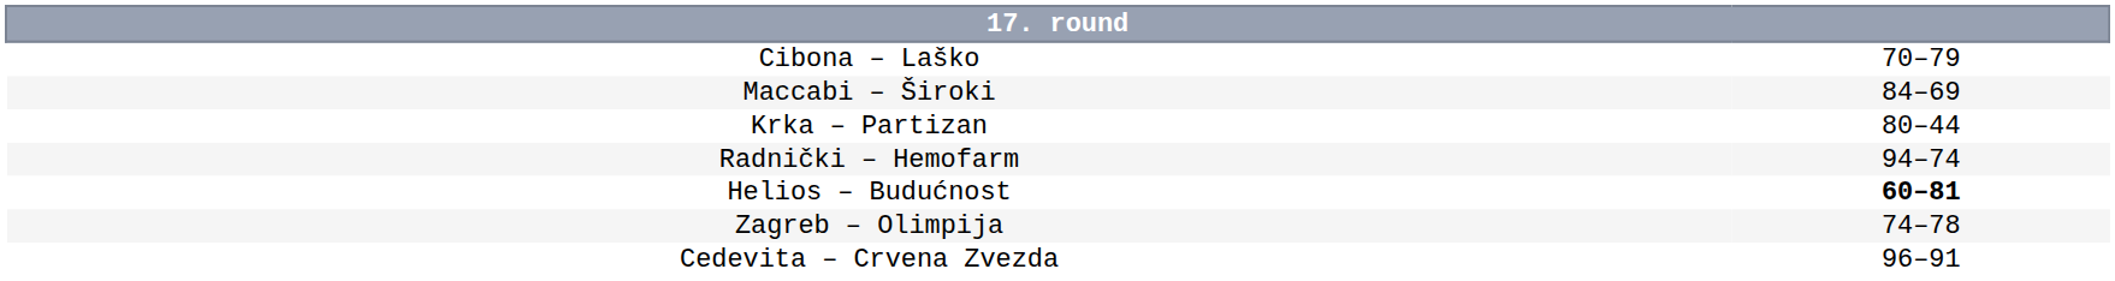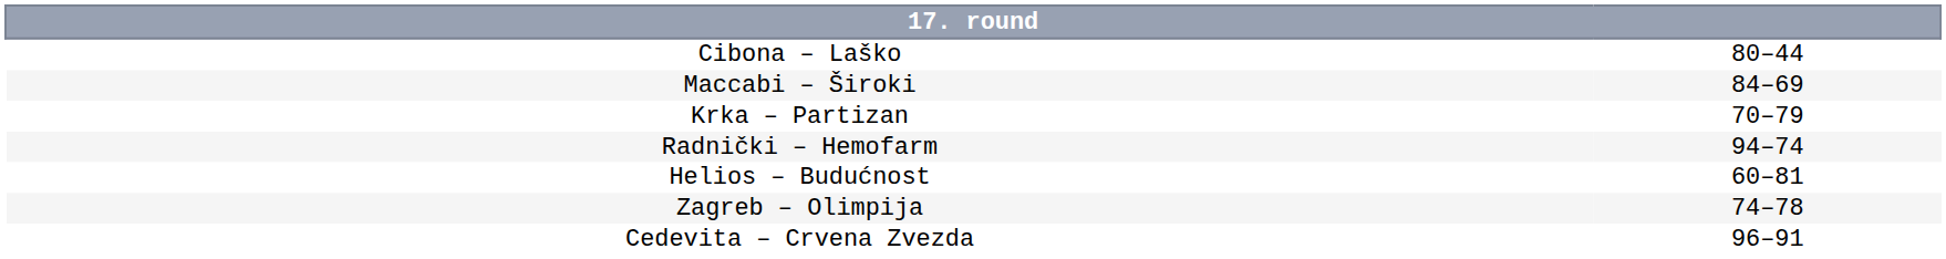 <table border=0 cellspacing=0 cellpadding=1em style="font-size: 85%; border-collapse: collapse;" width=100%>
 <tr>
 <td colspan=5 bgcolor=#98A1B2 style="border:1px solid #7A8392; text-align:center; color:#FFFFFF;"><strong>17. round</strong></td>
 </tr>
 <tr style="text-align:center; background:#FFFFFF">
 <td>Cibona – Laško</td>
-<td>70–79</td>
+<td>80–44</td>
 </tr>
 <tr align=center bgcolor=#f5f5f5>
 <td>Maccabi – Široki</td>
 <td>84–69</td>
 </tr>
 <tr style="text-align:center; background:#FFFFFF">
 <td>Krka – Partizan</td>
-<td>80–44</td>
+<td>70–79</td>
 </tr>
 <tr align=center bgcolor=#f5f5f5>
 <td>Radnički – Hemofarm</td>
 <td>94–74</td>
 </tr>
 <tr style="text-align:center; background:#FFFFFF">
 <td>Helios – Budućnost</td>
-<td><strong>60–81</strong></td>
+<td>60–81</td>
 </tr>
 <tr align=center bgcolor=#f5f5f5>
 <td>Zagreb – Olimpija</td>
 <td>74–78</td>
 </tr>
 <tr style="text-align:center; background:#FFFFFF">
 <td>Cedevita – Crvena Zvezda</td>
 <td>96–91</td>
 </tr>
 </table>
